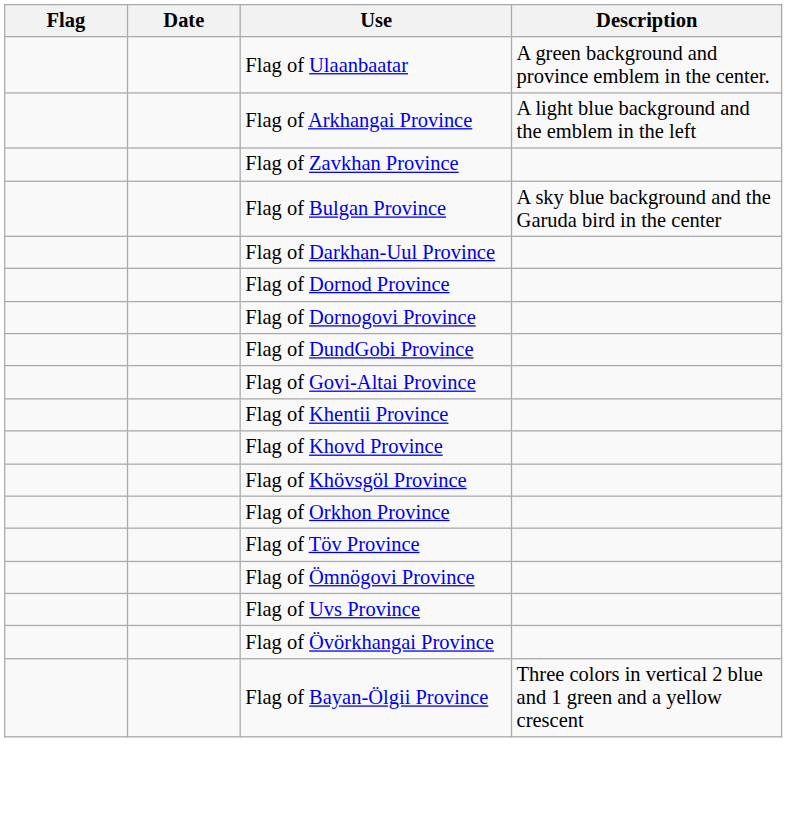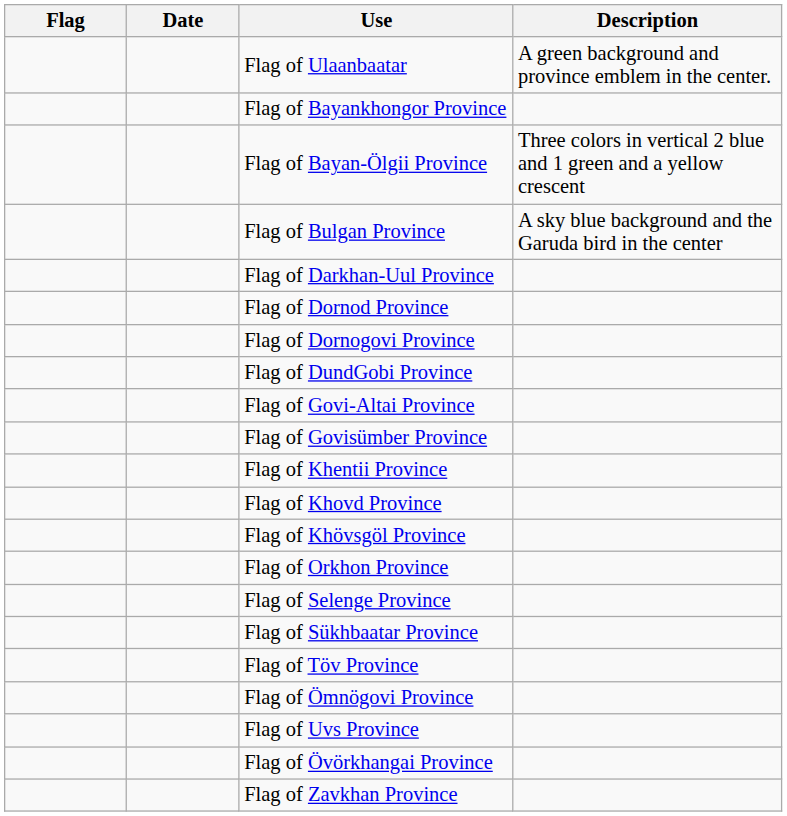 <table class="wikitable">
 <tr>
 <th style="width:110px;">Flag</th>
 <th style="width:100px;">Date</th>
 <th style="width:250px;">Use</th>
 <th style="width:250px;">Description</th>
 </tr>
 <tr>
 <td></td>
 <td></td>
 <td>Flag of <a href='#'>Ulaanbaatar</a></td>
 <td>A green background and province emblem in the center.</td>
 </tr>
 <tr>
 <td></td>
 <td></td>
-<td>Flag of <a href='#'>Arkhangai Province</a></td>
-<td>A light blue background and  the emblem in the left</td>
+<td>Flag of <a href='#'>Bayankhongor Province</a></td>
+<td></td>
 </tr>
 <tr>
 <td></td>
 <td></td>
-<td>Flag of <a href='#'>Zavkhan Province</a></td>
-<td></td>
+<td>Flag of <a href='#'>Bayan-Ölgii Province</a></td>
+<td>Three colors in vertical 2 blue and 1 green and a yellow crescent</td>
 </tr>
 <tr>
 <td></td>
 <td></td>
 <td>Flag of <a href='#'>Bulgan Province</a></td>
 <td> A sky blue background and the Garuda bird in the center</td>
 </tr>
 <tr>
 <td></td>
 <td></td>
 <td>Flag of <a href='#'>Darkhan-Uul Province</a></td>
 <td></td>
 </tr>
 <tr>
 <td></td>
 <td></td>
 <td>Flag of <a href='#'>Dornod Province</a></td>
 <td></td>
 </tr>
 <tr>
 <td></td>
 <td></td>
 <td>Flag of <a href='#'>Dornogovi Province</a></td>
 <td></td>
 </tr>
 <tr>
 <td></td>
 <td></td>
 <td>Flag of <a href='#'>DundGobi Province</a></td>
 <td></td>
 </tr>
 <tr>
 <td></td>
 <td></td>
 <td>Flag of <a href='#'>Govi-Altai Province</a></td>
 <td></td>
 </tr>
 <tr>
 <td></td>
 <td></td>
+<td>Flag of <a href='#'>Govisümber Province</a></td>
+<td></td>
+</tr>
+<tr>
+<td></td>
+<td></td>
 <td>Flag of <a href='#'>Khentii Province</a></td>
 <td></td>
 </tr>
 <tr>
 <td></td>
 <td></td>
 <td>Flag of <a href='#'>Khovd Province</a></td>
 <td></td>
 </tr>
 <tr>
 <td></td>
 <td></td>
 <td>Flag of <a href='#'>Khövsgöl Province</a></td>
 <td></td>
 </tr>
 <tr>
 <td></td>
 <td></td>
 <td>Flag of <a href='#'>Orkhon Province</a></td>
+<td></td>
+</tr>
+<tr>
+<td></td>
+<td></td>
+<td>Flag of <a href='#'>Selenge Province</a></td>
+<td></td>
+</tr>
+<tr>
+<td></td>
+<td></td>
+<td>Flag of <a href='#'>Sükhbaatar Province</a></td>
 <td></td>
 </tr>
 <tr>
 <td></td>
 <td></td>
 <td>Flag of <a href='#'>Töv Province</a></td>
 <td></td>
 </tr>
 <tr>
 <td></td>
 <td></td>
 <td>Flag of <a href='#'>Ömnögovi Province</a></td>
 <td></td>
 </tr>
 <tr>
 <td></td>
 <td></td>
 <td>Flag of <a href='#'>Uvs Province</a></td>
 <td></td>
 </tr>
 <tr>
 <td></td>
 <td></td>
 <td>Flag of <a href='#'>Övörkhangai Province</a></td>
 <td></td>
 </tr>
 <tr>
 <td></td>
 <td></td>
-<td>Flag of <a href='#'>Bayan-Ölgii Province</a></td>
-<td>Three colors in vertical 2 blue and 1 green and a yellow crescent</td>
+<td>Flag of <a href='#'>Zavkhan Province</a></td>
+<td></td>
 </tr>
 </table>
